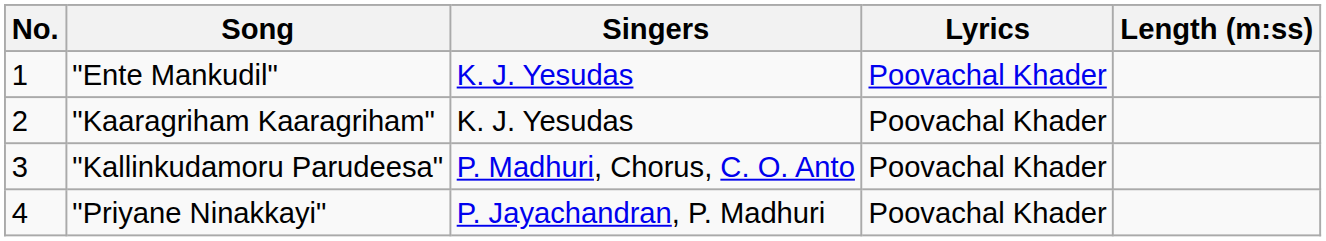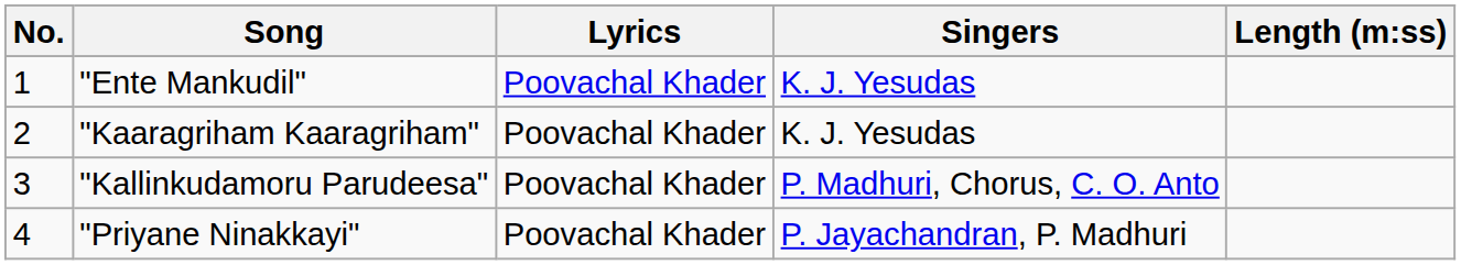 <table class="wikitable" style="font-size:95%;">
 <tr>
 <th>No.</th>
 <th>Song</th>
+<th>Lyrics</th>
 <th>Singers</th>
-<th>Lyrics</th>
 <th>Length (m:ss)</th>
 </tr>
 <tr>
 <td>1</td>
 <td>"Ente Mankudil"</td>
+<td><a href='#'>Poovachal Khader</a></td>
 <td><a href='#'>K. J. Yesudas</a></td>
-<td><a href='#'>Poovachal Khader</a></td>
 <td></td>
 </tr>
 <tr>
 <td>2</td>
 <td>"Kaaragriham Kaaragriham"</td>
+<td>Poovachal Khader</td>
 <td>K. J. Yesudas</td>
-<td>Poovachal Khader</td>
 <td></td>
 </tr>
 <tr>
 <td>3</td>
 <td>"Kallinkudamoru Parudeesa"</td>
+<td>Poovachal Khader</td>
 <td><a href='#'>P. Madhuri</a>, Chorus, <a href='#'>C. O. Anto</a></td>
-<td>Poovachal Khader</td>
 <td></td>
 </tr>
 <tr>
 <td>4</td>
 <td>"Priyane Ninakkayi"</td>
+<td>Poovachal Khader</td>
 <td><a href='#'>P. Jayachandran</a>, P. Madhuri</td>
-<td>Poovachal Khader</td>
 <td></td>
 </tr>
 </table>
